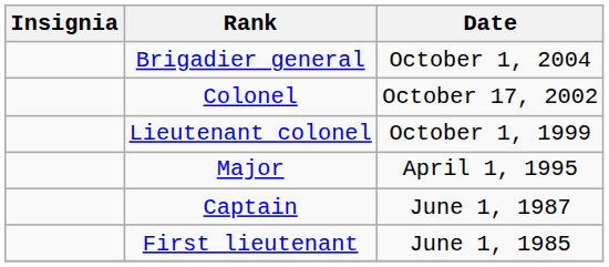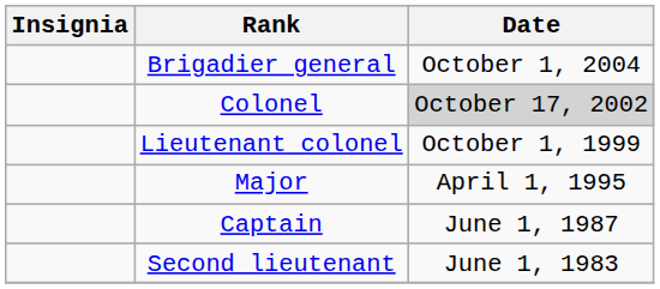 <table class="wikitable">
 <tr>
 <th>Insignia</th>
 <th>Rank</th>
 <th>Date</th>
 </tr>
 <tr style="text-align:center;">
 <td></td>
 <td><a href='#'>Brigadier general</a></td>
 <td>October 1, 2004</td>
 </tr>
 <tr style="text-align:center;">
 <td></td>
 <td><a href='#'>Colonel</a></td>
-<td>October 17, 2002</td>
+<td style="background: lightgrey;">October 17, 2002</td>
 </tr>
 <tr style="text-align:center;">
 <td></td>
 <td><a href='#'>Lieutenant colonel</a></td>
 <td>October 1, 1999</td>
 </tr>
 <tr style="text-align:center;">
 <td></td>
 <td><a href='#'>Major</a></td>
 <td>April 1, 1995</td>
 </tr>
 <tr style="text-align:center;">
 <td></td>
 <td><a href='#'>Captain</a></td>
 <td>June 1, 1987</td>
 </tr>
 <tr style="text-align:center;">
 <td></td>
-<td><a href='#'>First lieutenant</a></td>
-<td>June 1, 1985</td>
+<td><a href='#'>Second lieutenant</a></td>
+<td>June 1, 1983</td>
 </tr>
 <tr>
 </tr>
 </table>
